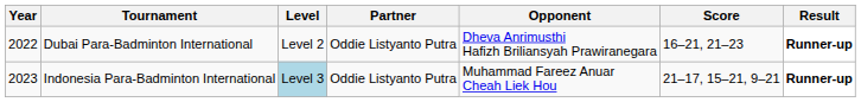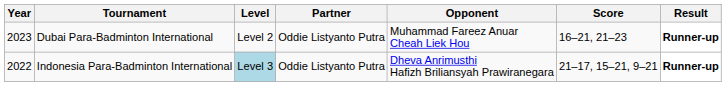 <table class="sortable wikitable" style="font-size: 90%;">
 <tr>
 <th>Year</th>
 <th>Tournament</th>
 <th>Level</th>
 <th>Partner</th>
 <th>Opponent</th>
 <th>Score</th>
 <th>Result</th>
 </tr>
 <tr>
-<td align="center">2022</td>
+<td align="center">2023</td>
 <td align="left">Dubai Para-Badminton International</td>
 <td align="left">Level 2</td>
 <td align="left"> Oddie Listyanto Putra</td>
-<td align="left"> <a href='#'>Dheva Anrimusthi</a><br>  Hafizh Briliansyah Prawiranegara</td>
+<td align="left"> Muhammad Fareez Anuar<br> <a href='#'>Cheah Liek Hou</a></td>
 <td align="left">16–21, 21–23</td>
 <td style="text-align:left; background:white"> <strong>Runner-up</strong></td>
 </tr>
 <tr>
-<td align="center">2023</td>
+<td align="center">2022</td>
 <td align="left">Indonesia Para-Badminton International</td>
 <td align="left" style="background: lightblue;">Level 3</td>
 <td align="left"> Oddie Listyanto Putra</td>
-<td align="left"> Muhammad Fareez Anuar<br> <a href='#'>Cheah Liek Hou</a></td>
+<td align="left"> <a href='#'>Dheva Anrimusthi</a><br>  Hafizh Briliansyah Prawiranegara</td>
 <td align="left">21–17, 15–21, 9–21</td>
 <td style="text-align:left; background:white"> <strong>Runner-up</strong></td>
 </tr>
 </table>
